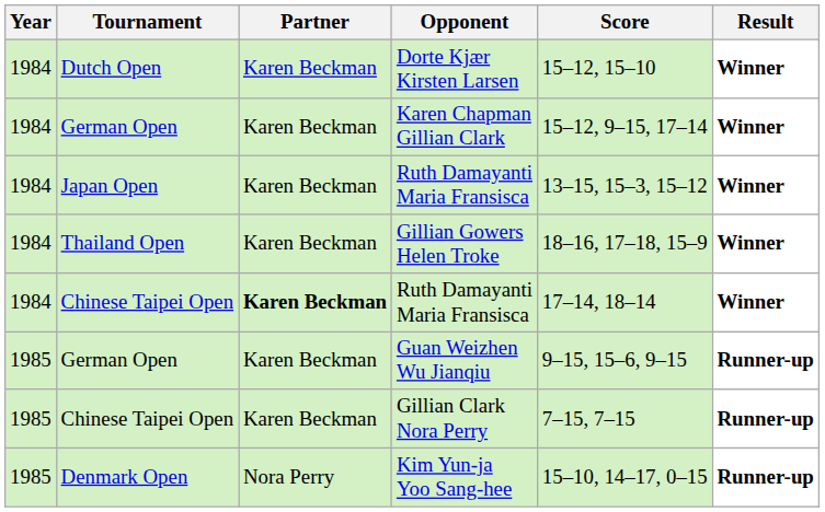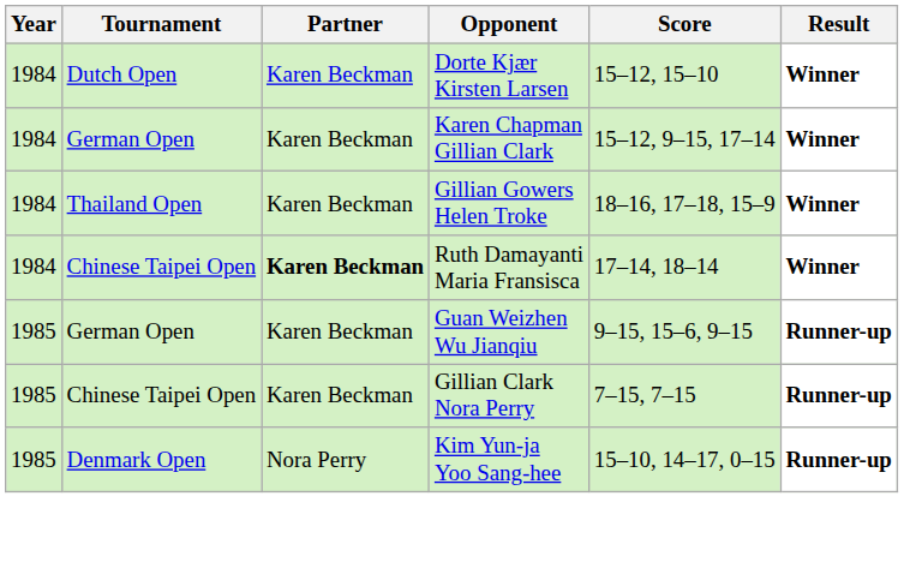 <table class="sortable wikitable" style="font-size:90%;">
 <tr>
 <th>Year</th>
 <th>Tournament</th>
 <th>Partner</th>
 <th>Opponent</th>
 <th>Score</th>
 <th>Result</th>
 </tr>
 <tr style="background:#D4F1C5">
 <td align="center">1984</td>
 <td align="left"><a href='#'>Dutch Open</a></td>
 <td align="left"> <a href='#'>Karen Beckman</a></td>
 <td align="left"> <a href='#'>Dorte Kjær</a><br> <a href='#'>Kirsten Larsen</a></td>
 <td align="left">15–12, 15–10</td>
 <td style="text-align:left; background:white"> <strong>Winner</strong></td>
 </tr>
 <tr style="background:#D4F1C5">
 <td align="center">1984</td>
 <td align="left"><a href='#'>German Open</a></td>
 <td align="left"> Karen Beckman</td>
 <td align="left"> <a href='#'>Karen Chapman</a><br> <a href='#'>Gillian Clark</a></td>
 <td align="left">15–12, 9–15, 17–14</td>
-<td style="text-align:left; background:white"> <strong>Winner</strong></td>
-</tr>
-<tr style="background:#D4F1C5">
-<td align="center">1984</td>
-<td align="left"><a href='#'>Japan Open</a></td>
-<td align="left"> Karen Beckman</td>
-<td align="left"> <a href='#'>Ruth Damayanti</a><br> <a href='#'>Maria Fransisca</a></td>
-<td align="left">13–15, 15–3, 15–12</td>
 <td style="text-align:left; background:white"> <strong>Winner</strong></td>
 </tr>
 <tr style="background:#D4F1C5">
 <td align="center">1984</td>
 <td align="left"><a href='#'>Thailand Open</a></td>
 <td align="left"> Karen Beckman</td>
 <td align="left"> <a href='#'>Gillian Gowers</a><br> <a href='#'>Helen Troke</a></td>
 <td align="left">18–16, 17–18, 15–9</td>
 <td style="text-align:left; background:white"> <strong>Winner</strong></td>
 </tr>
 <tr style="background:#D4F1C5">
 <td align="center">1984</td>
 <td align="left"><a href='#'>Chinese Taipei Open</a></td>
 <td align="left"><strong> Karen Beckman</strong></td>
 <td align="left"> Ruth Damayanti<br> Maria Fransisca</td>
 <td align="left">17–14, 18–14</td>
 <td style="text-align:left; background:white"> <strong>Winner</strong></td>
 </tr>
 <tr style="background:#D4F1C5">
 <td align="center">1985</td>
 <td align="left">German Open</td>
 <td align="left"> Karen Beckman</td>
 <td align="left"> <a href='#'>Guan Weizhen</a><br> <a href='#'>Wu Jianqiu</a></td>
 <td align="left">9–15, 15–6, 9–15</td>
 <td style="text-align:left; background:white"> <strong>Runner-up</strong></td>
 </tr>
 <tr style="background:#D4F1C5">
 <td align="center">1985</td>
 <td align="left">Chinese Taipei Open</td>
 <td align="left"> Karen Beckman</td>
 <td align="left"> Gillian Clark<br> <a href='#'>Nora Perry</a></td>
 <td align="left">7–15, 7–15</td>
 <td style="text-align:left; background:white"> <strong>Runner-up</strong></td>
 </tr>
 <tr style="background:#D4F1C5">
 <td align="center">1985</td>
 <td align="left"><a href='#'>Denmark Open</a></td>
 <td align="left"> Nora Perry</td>
 <td align="left"> <a href='#'>Kim Yun-ja</a><br> <a href='#'>Yoo Sang-hee</a></td>
 <td align="left">15–10, 14–17, 0–15</td>
 <td style="text-align:left; background:white"> <strong>Runner-up</strong></td>
 </tr>
 </table>
